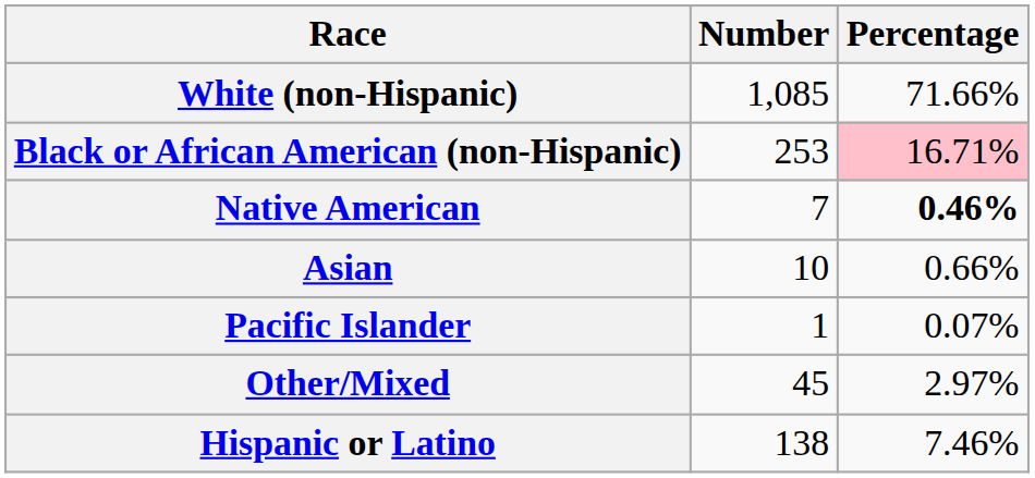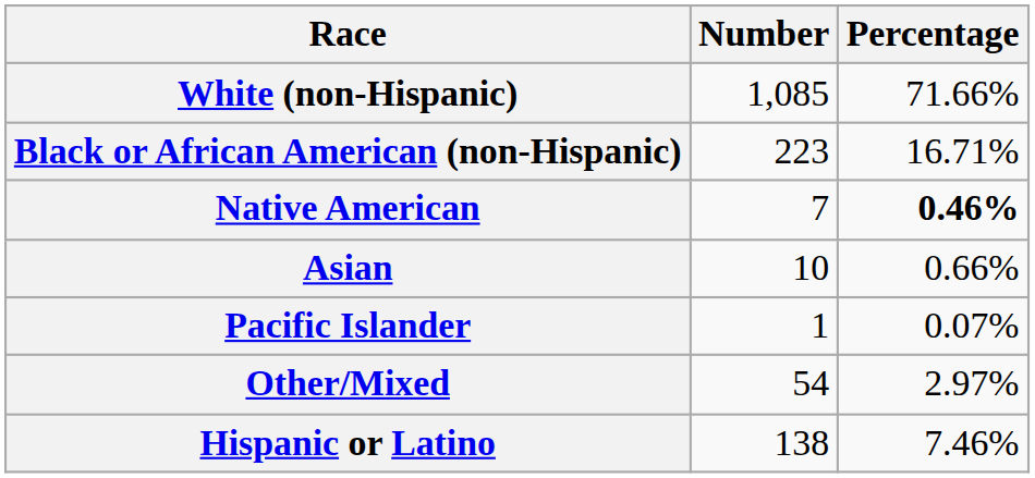 <table class="wikitable" style="text-align:right">
 <tr>
 <th scope="col">Race</th>
 <th scope="col">Number</th>
 <th scope="col">Percentage</th>
 </tr>
 <tr>
 <th scope="row"><a href='#'>White</a> (non-Hispanic)</th>
 <td>1,085</td>
 <td>71.66%</td>
 </tr>
 <tr>
 <th scope="row"><a href='#'>Black or African American</a> (non-Hispanic)</th>
-<td>253</td>
-<td style="background: pink;">16.71%</td>
+<td>223</td>
+<td>16.71%</td>
 </tr>
 <tr>
 <th scope="row"><a href='#'>Native American</a></th>
 <td>7</td>
 <td><strong>0.46%</strong></td>
 </tr>
 <tr>
 <th scope="row"><a href='#'>Asian</a></th>
 <td>10</td>
 <td>0.66%</td>
 </tr>
 <tr>
 <th scope="row"><a href='#'>Pacific Islander</a></th>
 <td>1</td>
 <td>0.07%</td>
 </tr>
 <tr>
 <th scope="row"><a href='#'>Other/Mixed</a></th>
-<td>45</td>
+<td>54</td>
 <td>2.97%</td>
 </tr>
 <tr>
 <th scope="row"><a href='#'>Hispanic</a> or <a href='#'>Latino</a></th>
 <td>138</td>
 <td>7.46%</td>
 </tr>
 </table>
